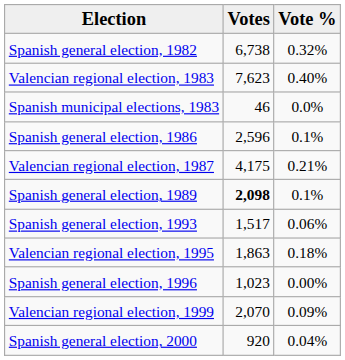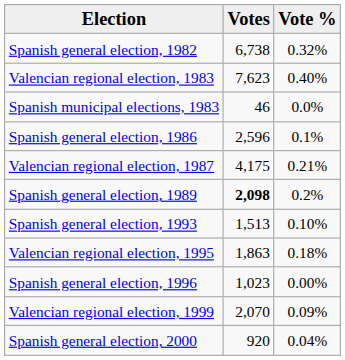 <table class="wikitable sortable">
 <tr>
 <th style="background:#efefef;">Election</th>
 <th style="background:#efefef;">Votes</th>
 <th style="background:#efefef;">Vote %</th>
 </tr>
 <tr>
 <td><small><a href='#'>Spanish general election, 1982</a> </small></td>
 <td align="right"><small>6,738</small></td>
 <td align="center"><small>0.32% </small></td>
 </tr>
 <tr>
 <td><small><a href='#'>Valencian regional election, 1983</a></small></td>
 <td align="right"><small>7,623</small></td>
 <td align="center"><small>0.40%</small></td>
 </tr>
 <tr>
 <td><small><a href='#'>Spanish municipal elections, 1983</a></small></td>
 <td align="right"><small>46</small></td>
 <td align="center"><small>0.0%</small></td>
 </tr>
 <tr>
 <td><small><a href='#'>Spanish general election, 1986</a></small></td>
 <td align="right"><small>2,596</small></td>
 <td align="center"><small>0.1%</small></td>
 </tr>
 <tr>
 <td><small><a href='#'>Valencian regional election, 1987</a></small></td>
 <td align="right"><small>4,175</small></td>
 <td align="center"><small>0.21%</small></td>
 </tr>
 <tr>
 <td><small><a href='#'>Spanish general election, 1989</a></small></td>
 <td align="right"><strong><small>2,098</small></strong></td>
-<td align="center"><small>0.1%</small></td>
+<td align="center"><small>0.2%</small></td>
 </tr>
 <tr>
 <td><small><a href='#'>Spanish general election, 1993</a></small></td>
-<td align="right"><small>1,517</small></td>
-<td align="center"><small>0.06%</small></td>
+<td align="right"><small>1,513</small></td>
+<td align="center"><small>0.10%</small></td>
 </tr>
 <tr>
 <td><small><a href='#'>Valencian regional election, 1995</a></small></td>
 <td align="right"><small>1,863</small></td>
 <td align="center"><small>0.18%</small></td>
 </tr>
 <tr>
 <td><small><a href='#'>Spanish general election, 1996</a></small></td>
 <td align="right"><small>1,023</small></td>
 <td align="center"><small>0.00%</small></td>
 </tr>
 <tr>
 <td><small><a href='#'>Valencian regional election, 1999</a></small></td>
 <td align="right"><small>2,070</small></td>
 <td align="center"><small>0.09%</small></td>
 </tr>
 <tr>
 <td><small><a href='#'>Spanish general election, 2000</a></small></td>
 <td align="right"><small>920</small></td>
 <td align="center"><small>0.04%</small></td>
 </tr>
 </table>
